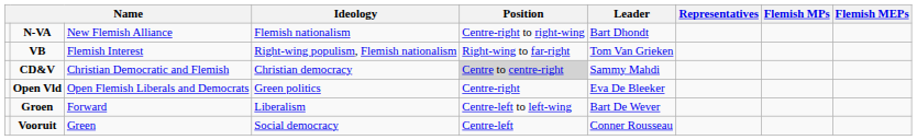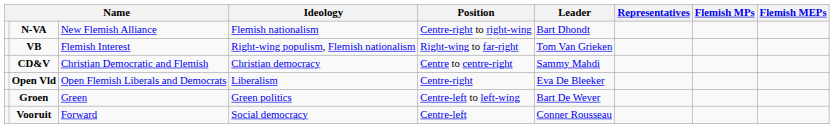 <table class="wikitable">
 <tr>
 <th colspan="3">Name</th>
 <th>Ideology</th>
 <th>Position</th>
 <th>Leader</th>
 <th><a href='#'>Representatives</a></th>
 <th><a href='#'>Flemish MPs</a></th>
 <th><a href='#'>Flemish MEPs</a></th>
 </tr>
 <tr>
 <td bgcolor=></td>
 <td align=center><strong>N-VA</strong></td>
 <td><a href='#'>New Flemish Alliance</a>  <br></td>
 <td><a href='#'>Flemish nationalism</a></td>
 <td><a href='#'>Centre-right</a> to <a href='#'>right-wing</a></td>
 <td><a href='#'>Bart Dhondt</a></td>
 <td></td>
 <td></td>
 <td></td>
 </tr>
 <tr>
 <td bgcolor=></td>
 <td align=center><strong>VB</strong></td>
 <td><a href='#'>Flemish Interest</a>  <br></td>
 <td><a href='#'>Right-wing populism</a>, <a href='#'>Flemish nationalism</a></td>
 <td><a href='#'>Right-wing</a> to <a href='#'>far-right</a></td>
 <td><a href='#'>Tom Van Grieken</a></td>
 <td></td>
 <td></td>
 <td></td>
 </tr>
 <tr>
 <td bgcolor=></td>
 <td align=center><strong>CD&V</strong></td>
 <td><a href='#'>Christian Democratic and Flemish</a>  <br></td>
 <td><a href='#'>Christian democracy</a></td>
-<td style="background: lightgrey;"><a href='#'>Centre</a> to <a href='#'>centre-right</a></td>
+<td><a href='#'>Centre</a> to <a href='#'>centre-right</a></td>
 <td><a href='#'>Sammy Mahdi</a></td>
 <td></td>
 <td></td>
 <td></td>
 </tr>
 <tr>
 <td bgcolor=></td>
 <td align=center><strong>Open Vld</strong></td>
 <td><a href='#'>Open Flemish Liberals and Democrats</a>  <br></td>
-<td><a href='#'>Green politics</a></td>
+<td><a href='#'>Liberalism</a></td>
 <td><a href='#'>Centre-right</a></td>
 <td><a href='#'>Eva De Bleeker</a></td>
 <td></td>
 <td></td>
 <td></td>
 </tr>
 <tr>
 <td bgcolor=></td>
 <td align=center><strong>Groen</strong></td>
-<td><a href='#'>Forward</a>  <br></td>
-<td><a href='#'>Liberalism</a></td>
+<td><a href='#'>Green</a>  <br></td>
+<td><a href='#'>Green politics</a></td>
 <td><a href='#'>Centre-left</a> to <a href='#'>left-wing</a></td>
 <td><a href='#'>Bart De Wever</a></td>
 <td></td>
 <td></td>
 <td></td>
 </tr>
 <tr>
 <td bgcolor=></td>
 <td align=center><strong>Vooruit</strong></td>
-<td><a href='#'>Green</a>  <br></td>
+<td><a href='#'>Forward</a>  <br></td>
 <td><a href='#'>Social democracy</a></td>
 <td><a href='#'>Centre-left</a></td>
 <td><a href='#'>Conner Rousseau</a></td>
 <td></td>
 <td></td>
 <td></td>
 </tr>
 </table>
